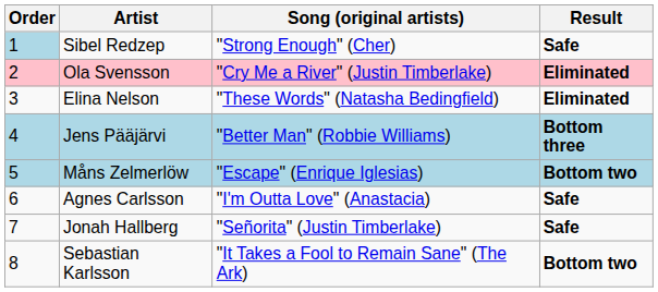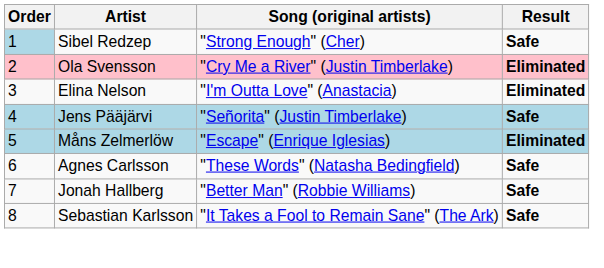 <table class=wikitable>
 <tr>
 <th>Order</th>
 <th>Artist</th>
 <th>Song (original artists)</th>
 <th>Result</th>
 </tr>
 <tr>
 <td style="background: lightblue;">1</td>
 <td>Sibel Redzep</td>
 <td>"<a href='#'>Strong Enough</a>" (<a href='#'>Cher</a>)</td>
 <td><strong>Safe</strong></td>
 </tr>
 <tr style="background:pink;">
 <td>2</td>
 <td>Ola Svensson</td>
 <td>"<a href='#'>Cry Me a River</a>" (<a href='#'>Justin Timberlake</a>)</td>
 <td><strong>Eliminated</strong></td>
 </tr>
 <tr>
 <td>3</td>
 <td>Elina Nelson</td>
-<td>"<a href='#'>These Words</a>" (<a href='#'>Natasha Bedingfield</a>)</td>
+<td>"<a href='#'>I'm Outta Love</a>" (<a href='#'>Anastacia</a>)</td>
 <td><strong>Eliminated</strong></td>
 </tr>
 <tr style="background:lightblue;">
 <td>4</td>
 <td>Jens Pääjärvi</td>
-<td>"<a href='#'>Better Man</a>" (<a href='#'>Robbie Williams</a>)</td>
-<td><strong>Bottom three</strong></td>
+<td>"<a href='#'>Señorita</a>" (<a href='#'>Justin Timberlake</a>)</td>
+<td><strong>Safe</strong></td>
 </tr>
 <tr style="background:lightblue;">
 <td>5</td>
 <td>Måns Zelmerlöw</td>
 <td>"<a href='#'>Escape</a>" (<a href='#'>Enrique Iglesias</a>)</td>
-<td><strong>Bottom two</strong></td>
+<td><strong>Eliminated</strong></td>
 </tr>
 <tr>
 <td>6</td>
 <td>Agnes Carlsson</td>
-<td>"<a href='#'>I'm Outta Love</a>" (<a href='#'>Anastacia</a>)</td>
+<td>"<a href='#'>These Words</a>" (<a href='#'>Natasha Bedingfield</a>)</td>
 <td><strong>Safe</strong></td>
 </tr>
 <tr>
 <td>7</td>
 <td>Jonah Hallberg</td>
-<td>"<a href='#'>Señorita</a>" (<a href='#'>Justin Timberlake</a>)</td>
+<td>"<a href='#'>Better Man</a>" (<a href='#'>Robbie Williams</a>)</td>
 <td><strong>Safe</strong></td>
 </tr>
 <tr>
 <td>8</td>
 <td>Sebastian Karlsson</td>
 <td>"<a href='#'>It Takes a Fool to Remain Sane</a>" (<a href='#'>The Ark</a>)</td>
-<td><strong>Bottom two</strong></td>
+<td><strong>Safe</strong></td>
 </tr>
 </table>
